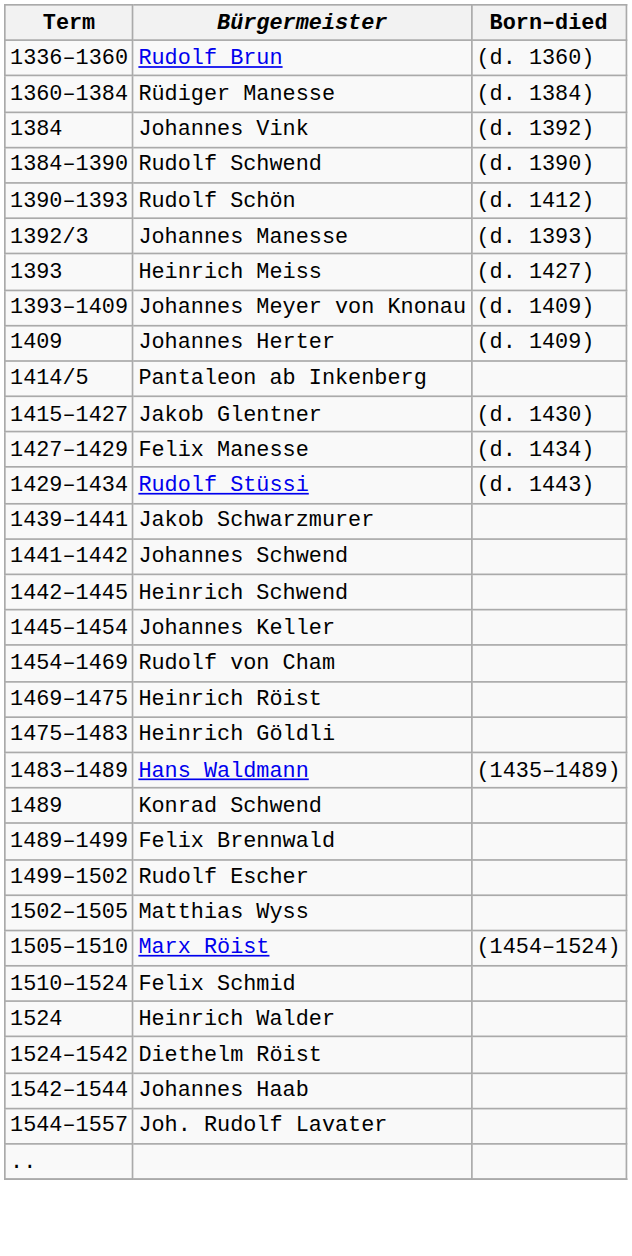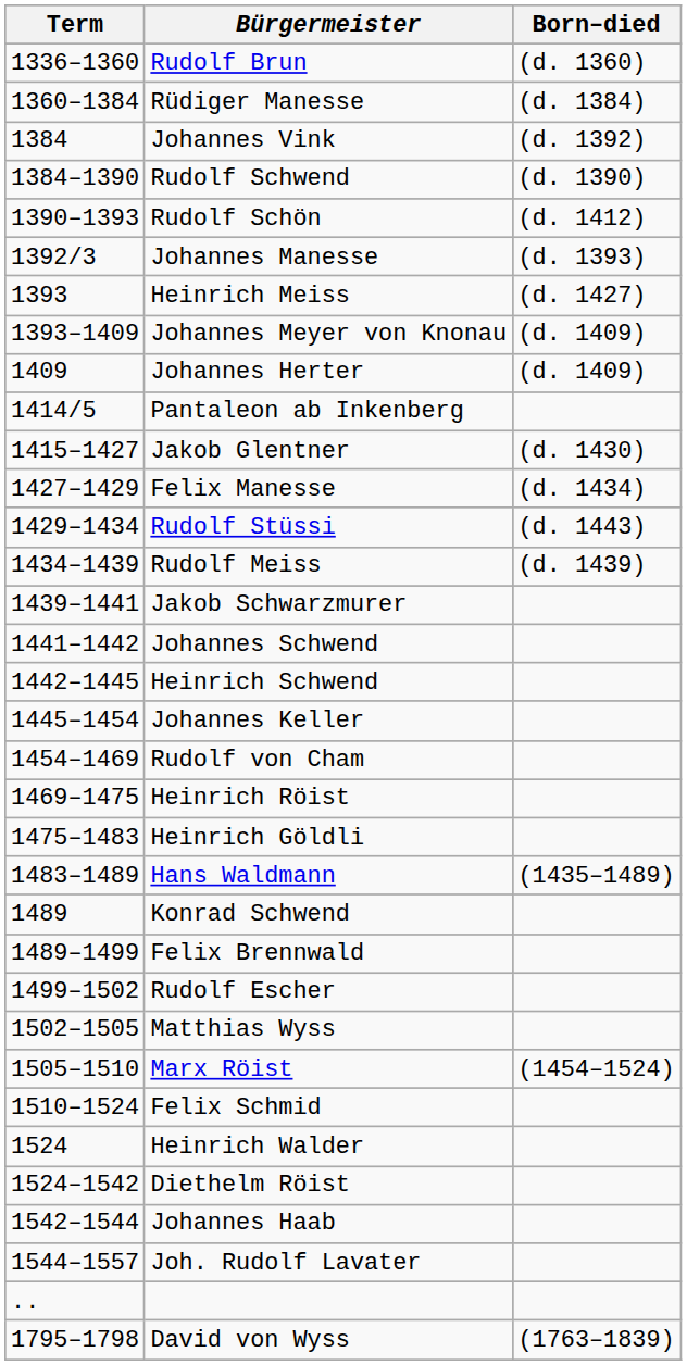 <table class=wikitable>
 <tr>
 <th>Term</th>
 <th><em>Bürgermeister</em></th>
 <th>Born–died</th>
 </tr>
 <tr>
 <td>1336–1360</td>
 <td><a href='#'>Rudolf Brun</a></td>
 <td>(d. 1360)</td>
 </tr>
 <tr>
 <td>1360–1384</td>
 <td>Rüdiger Manesse</td>
 <td>(d. 1384)</td>
 </tr>
 <tr>
 <td>1384</td>
 <td>Johannes Vink</td>
 <td>(d. 1392)</td>
 </tr>
 <tr>
 <td>1384–1390</td>
 <td>Rudolf Schwend</td>
 <td>(d. 1390)</td>
 </tr>
 <tr>
 <td>1390–1393</td>
 <td>Rudolf Schön</td>
 <td>(d. 1412)</td>
 </tr>
 <tr>
 <td>1392/3</td>
 <td>Johannes Manesse</td>
 <td>(d. 1393)</td>
 </tr>
 <tr>
 <td>1393</td>
 <td>Heinrich Meiss</td>
 <td>(d. 1427)</td>
 </tr>
 <tr>
 <td>1393–1409</td>
 <td>Johannes Meyer von Knonau</td>
 <td>(d. 1409)</td>
 </tr>
 <tr>
 <td>1409</td>
 <td>Johannes Herter</td>
 <td>(d. 1409)</td>
 </tr>
 <tr>
 <td>1414/5</td>
 <td>Pantaleon ab Inkenberg</td>
 <td></td>
 </tr>
 <tr>
 <td>1415–1427</td>
 <td>Jakob Glentner</td>
 <td>(d. 1430)</td>
 </tr>
 <tr>
 <td>1427–1429</td>
 <td>Felix Manesse</td>
 <td>(d. 1434)</td>
 </tr>
 <tr>
 <td>1429–1434</td>
 <td><a href='#'>Rudolf Stüssi</a></td>
 <td>(d. 1443)</td>
+</tr>
+<tr>
+<td>1434–1439</td>
+<td>Rudolf Meiss</td>
+<td>(d. 1439)</td>
 </tr>
 <tr>
 <td>1439–1441</td>
 <td>Jakob Schwarzmurer</td>
 <td></td>
 </tr>
 <tr>
 <td>1441–1442</td>
 <td>Johannes Schwend</td>
 <td></td>
 </tr>
 <tr>
 <td>1442–1445</td>
 <td>Heinrich Schwend</td>
 <td></td>
 </tr>
 <tr>
 <td>1445–1454</td>
 <td>Johannes Keller</td>
 <td></td>
 </tr>
 <tr>
 <td>1454–1469</td>
 <td>Rudolf von Cham</td>
 <td></td>
 </tr>
 <tr>
 <td>1469–1475</td>
 <td>Heinrich Röist</td>
 <td></td>
 </tr>
 <tr>
 <td>1475–1483</td>
 <td>Heinrich Göldli</td>
 <td></td>
 </tr>
 <tr>
 <td>1483–1489</td>
 <td><a href='#'>Hans Waldmann</a></td>
 <td>(1435–1489)</td>
 </tr>
 <tr>
 <td>1489</td>
 <td>Konrad Schwend</td>
 <td></td>
 </tr>
 <tr>
 <td>1489–1499</td>
 <td>Felix Brennwald</td>
 <td></td>
 </tr>
 <tr>
 <td>1499–1502</td>
 <td>Rudolf Escher</td>
 <td></td>
 </tr>
 <tr>
 <td>1502–1505</td>
 <td>Matthias Wyss</td>
 <td></td>
 </tr>
 <tr>
 <td>1505–1510</td>
 <td><a href='#'>Marx Röist</a></td>
 <td>(1454–1524)</td>
 </tr>
 <tr>
 <td>1510–1524</td>
 <td>Felix Schmid</td>
 <td></td>
 </tr>
 <tr>
 <td>1524</td>
 <td>Heinrich Walder</td>
 <td></td>
 </tr>
 <tr>
 <td>1524–1542</td>
 <td>Diethelm Röist</td>
 <td></td>
 </tr>
 <tr>
 <td>1542–1544</td>
 <td>Johannes Haab</td>
 <td></td>
 </tr>
 <tr>
 <td>1544–1557</td>
 <td>Joh. Rudolf Lavater</td>
 <td></td>
 </tr>
 <tr>
 <td>..</td>
 <td></td>
 <td></td>
 </tr>
 <tr>
+<td>1795–1798</td>
+<td>David von Wyss</td>
+<td>(1763–1839)</td>
+</tr>
+<tr>
 </tr>
 </table>
